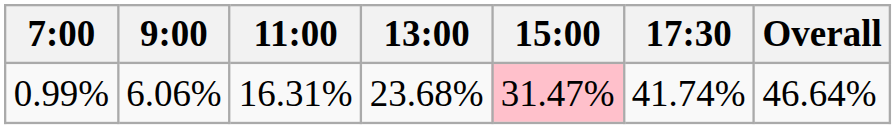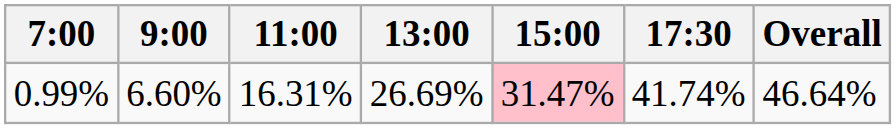 <table class="wikitable">
 <tr>
 <th>7:00</th>
 <th>9:00</th>
 <th>11:00</th>
 <th>13:00</th>
 <th>15:00</th>
 <th>17:30</th>
 <th>Overall</th>
 </tr>
 <tr>
 <td>0.99%</td>
-<td>6.06%</td>
+<td>6.60%</td>
 <td>16.31%</td>
-<td>23.68%</td>
+<td>26.69%</td>
 <td style="background: pink;">31.47%</td>
 <td>41.74%</td>
 <td>46.64%</td>
 </tr>
 </table>
